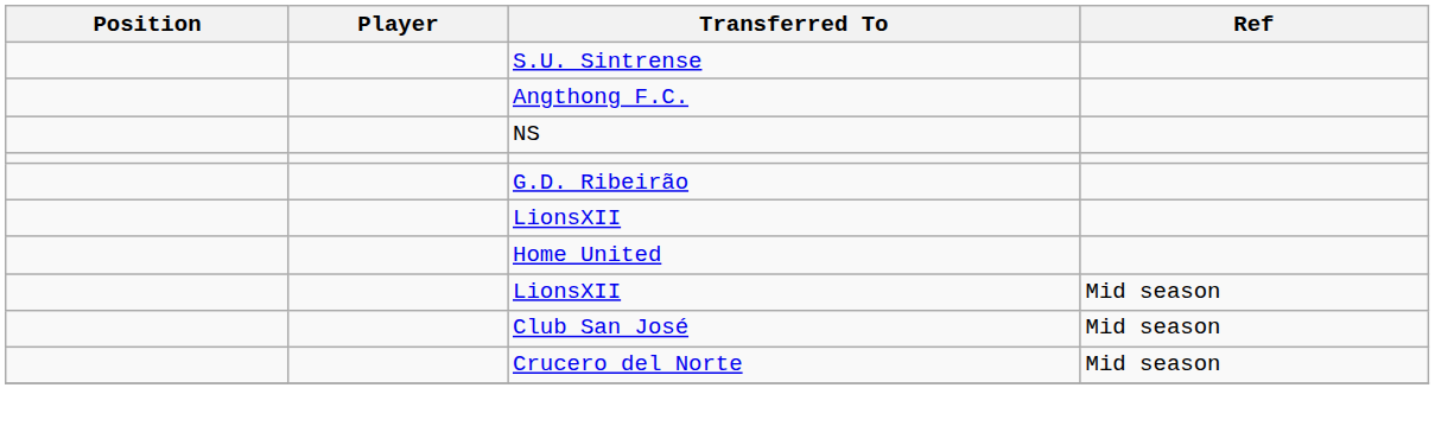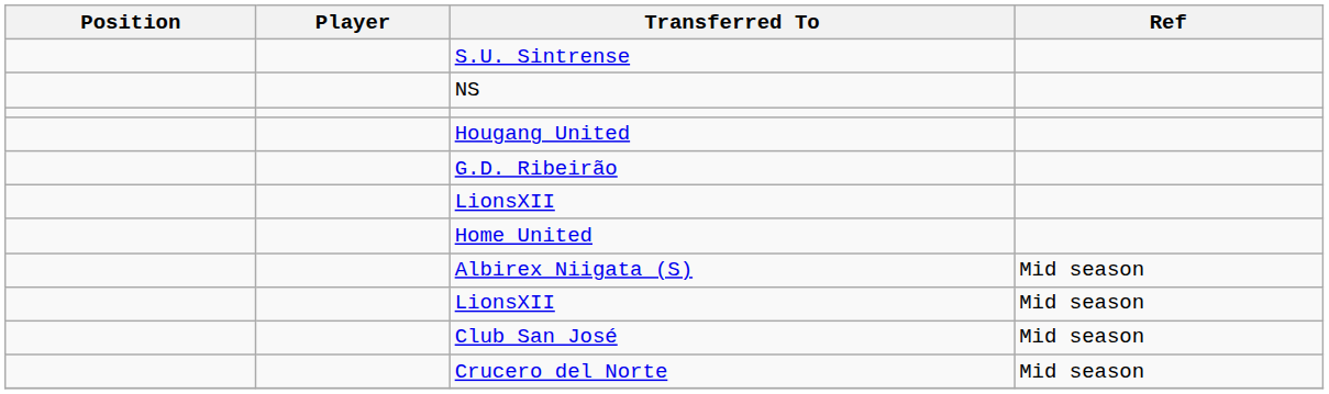 <table class="wikitable sortable" style="width:65%; text-align:center; font-size:100%; text-align:left;">
 <tr>
 <th><strong>Position</strong></th>
 <th><strong>Player</strong></th>
 <th><strong>Transferred To</strong></th>
 <th><strong>Ref</strong></th>
 </tr>
 <tr>
 <td></td>
 <td></td>
 <td> <a href='#'>S.U. Sintrense</a></td>
 <td></td>
 </tr>
 <tr>
 <td></td>
 <td></td>
-<td> <a href='#'>Angthong F.C.</a></td>
-<td></td>
-</tr>
-<tr>
-<td></td>
-<td></td>
 <td>NS</td>
 <td></td>
 </tr>
 <tr>
 <td></td>
 <td></td>
 <td></td>
+<td></td>
+</tr>
+<tr>
+<td></td>
+<td></td>
+<td> <a href='#'>Hougang United</a></td>
 <td></td>
 </tr>
 <tr>
 <td></td>
 <td></td>
 <td> <a href='#'>G.D. Ribeirão</a></td>
 <td></td>
 </tr>
 <tr>
 <td></td>
 <td></td>
 <td> <a href='#'>LionsXII</a></td>
 <td></td>
 </tr>
 <tr>
 <td></td>
 <td></td>
 <td> <a href='#'>Home United</a></td>
 <td></td>
 </tr>
 <tr>
 <td></td>
 <td></td>
+<td> <a href='#'>Albirex Niigata (S)</a></td>
+<td>Mid season</td>
+</tr>
+<tr>
+<td></td>
+<td></td>
 <td> <a href='#'>LionsXII</a></td>
 <td>Mid season</td>
 </tr>
 <tr>
 <td></td>
 <td></td>
 <td> <a href='#'>Club San José</a></td>
 <td>Mid season</td>
 </tr>
 <tr>
 <td></td>
 <td></td>
 <td> <a href='#'>Crucero del Norte</a></td>
 <td>Mid season</td>
 </tr>
 <tr>
 </tr>
 </table>
